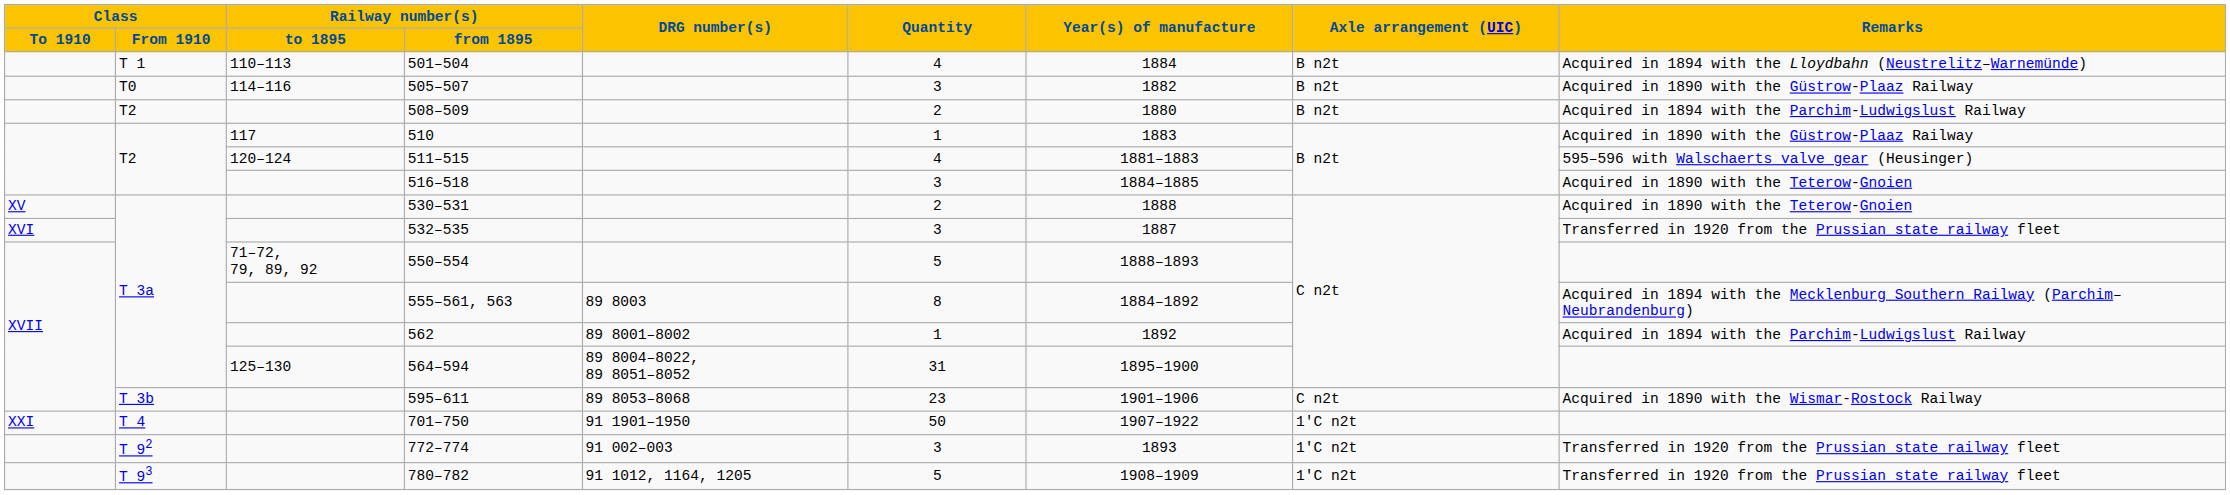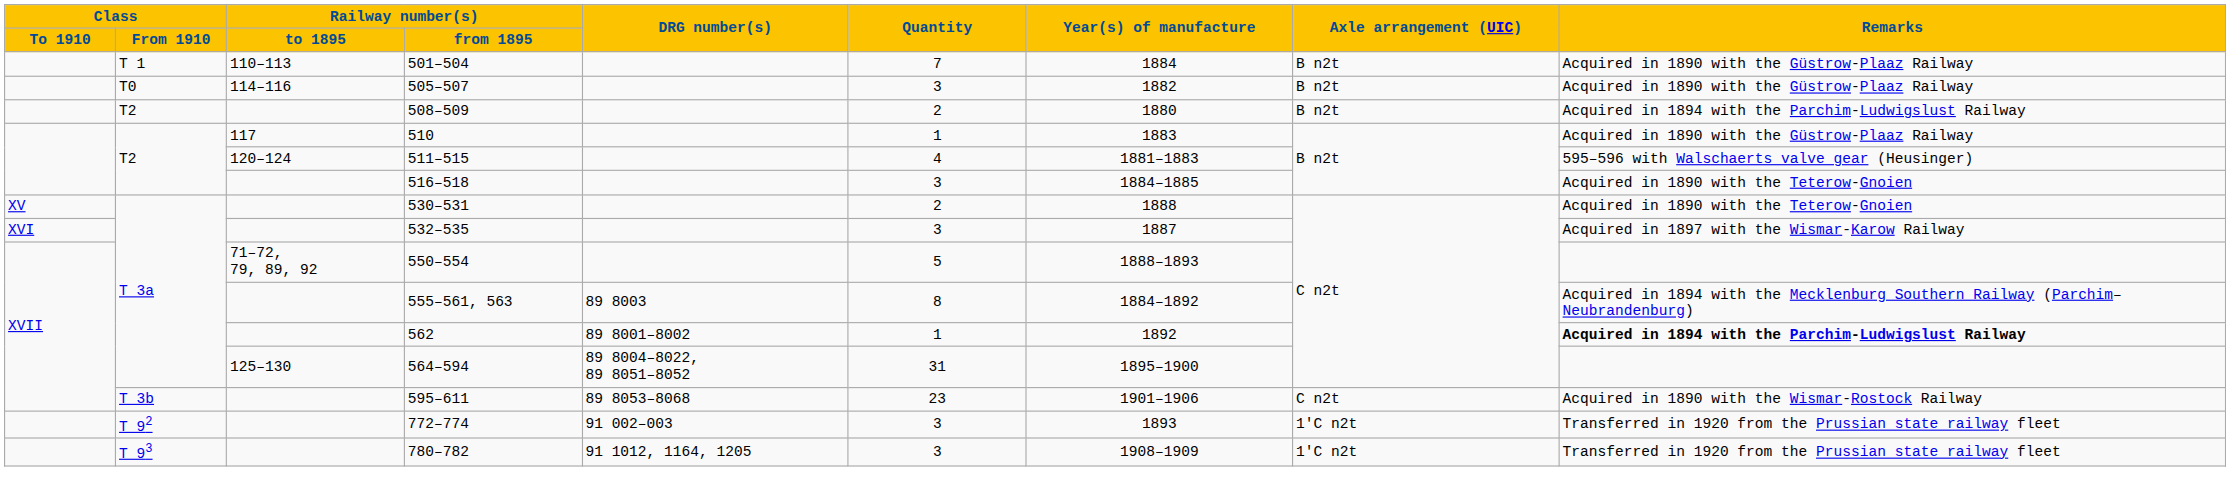 <table class="wikitable"  width="100%">
 <tr>
 <th colspan="2" style="color:#004a99; background:#fcc300" width="10%">Class</th>
 <th style="color:#004a99; background:#fcc300" width="16%" colspan="2">Railway number(s)</th>
 <th style="color:#004a99; background:#fcc300" width="12%" rowspan="2">DRG number(s)</th>
 <th style="color:#004a99; background:#fcc300" width="8%"  rowspan="2">Quantity</th>
 <th style="color:#004a99; background:#fcc300" width="12%" rowspan="2">Year(s) of manufacture</th>
 <th style="color:#004a99; background:#fcc300" width="12%" rowspan="2">Axle arrangement (<a href='#'>UIC</a>)</th>
 <th style="color:#004a99; background:#fcc300" width="30%" rowspan="2">Remarks</th>
 </tr>
 <tr>
 <th style="color:#004a99; background:#fcc300" width="5%">To 1910</th>
 <th style="color:#004a99; background:#fcc300" width="5%">From 1910</th>
 <th style="color:#004a99; background:#fcc300" width="8%">to 1895</th>
 <th style="color:#004a99; background:#fcc300" width="8%">from 1895</th>
 </tr>
 <tr>
 <td></td>
 <td>T 1</td>
 <td>110–113</td>
 <td>501–504</td>
 <td></td>
-<td align="center">4</td>
+<td align="center">7</td>
 <td align="center">1884</td>
 <td>B n2t</td>
-<td>Acquired in 1894 with the <em>Lloydbahn</em> (<a href='#'>Neustrelitz</a>–<a href='#'>Warnemünde</a>)</td>
+<td>Acquired in 1890 with the <a href='#'>Güstrow</a>-<a href='#'>Plaaz</a> Railway</td>
 </tr>
 <tr>
 <td></td>
 <td>T0</td>
 <td>114–116</td>
 <td>505–507</td>
 <td></td>
 <td align="center">3</td>
 <td align="center">1882</td>
 <td>B n2t</td>
 <td>Acquired in 1890 with the <a href='#'>Güstrow</a>-<a href='#'>Plaaz</a> Railway</td>
 </tr>
 <tr>
 <td></td>
 <td>T2</td>
 <td></td>
 <td>508–509</td>
 <td></td>
 <td align="center">2</td>
 <td align="center">1880</td>
 <td>B n2t</td>
 <td>Acquired in 1894 with the <a href='#'>Parchim</a>-<a href='#'>Ludwigslust</a> Railway</td>
 </tr>
 <tr>
 <td rowspan="3"></td>
 <td rowspan="3">T2</td>
 <td>117</td>
 <td>510</td>
 <td></td>
 <td align="center">1</td>
 <td align="center">1883</td>
 <td rowspan="3">B n2t</td>
 <td>Acquired in 1890 with the <a href='#'>Güstrow</a>-<a href='#'>Plaaz</a> Railway</td>
 </tr>
 <tr>
 <td>120–124</td>
 <td>511–515</td>
 <td></td>
 <td align="center">4</td>
 <td align="center">1881–1883</td>
 <td>595–596 with <a href='#'>Walschaerts valve gear</a> (Heusinger)</td>
 </tr>
 <tr>
 <td></td>
 <td>516–518</td>
 <td></td>
 <td align="center">3</td>
 <td align="center">1884–1885</td>
 <td>Acquired in 1890 with the <a href='#'>Teterow</a>-<a href='#'>Gnoien</a></td>
 </tr>
 <tr>
 <td><a href='#'>XV</a></td>
 <td rowspan="6"><a href='#'>T 3a</a></td>
 <td></td>
 <td>530–531</td>
 <td></td>
 <td align="center">2</td>
 <td align="center">1888</td>
 <td rowspan="6">C n2t</td>
 <td>Acquired in 1890 with the <a href='#'>Teterow</a>-<a href='#'>Gnoien</a></td>
 </tr>
 <tr>
 <td><a href='#'>XVI</a></td>
 <td></td>
 <td>532–535</td>
 <td></td>
 <td align="center">3</td>
 <td align="center">1887</td>
-<td>Transferred in 1920 from the <a href='#'>Prussian state railway</a> fleet</td>
+<td>Acquired in 1897 with the <a href='#'>Wismar</a>-<a href='#'>Karow</a> Railway</td>
 </tr>
 <tr>
 <td rowspan="5"><a href='#'>XVII</a></td>
 <td>71–72, <br>79, 89, 92</td>
 <td>550–554</td>
 <td></td>
 <td align="center">5</td>
 <td align="center">1888–1893</td>
 <td></td>
 </tr>
 <tr>
 <td></td>
 <td>555–561, 563</td>
 <td>89 8003</td>
 <td align="center">8</td>
 <td align="center">1884–1892</td>
 <td>Acquired in 1894 with the <a href='#'>Mecklenburg Southern Railway</a> (<a href='#'>Parchim</a>–<a href='#'>Neubrandenburg</a>)</td>
 </tr>
 <tr>
 <td></td>
 <td>562</td>
 <td>89 8001–8002</td>
 <td align="center">1</td>
 <td align="center">1892</td>
-<td>Acquired in 1894 with the <a href='#'>Parchim</a>-<a href='#'>Ludwigslust</a> Railway</td>
+<td><strong>Acquired in 1894 with the <a href='#'>Parchim</a>-<a href='#'>Ludwigslust</a> Railway</strong></td>
 </tr>
 <tr>
 <td>125–130</td>
 <td>564–594</td>
 <td>89 8004–8022, <br>89 8051–8052</td>
 <td align="center">31</td>
 <td align="center">1895–1900</td>
 <td></td>
 </tr>
 <tr>
 <td><a href='#'>T 3b</a></td>
 <td></td>
 <td>595–611</td>
 <td>89 8053–8068</td>
 <td align="center">23</td>
 <td align="center">1901–1906</td>
 <td>C n2t</td>
 <td>Acquired in 1890 with the <a href='#'>Wismar</a>-<a href='#'>Rostock</a> Railway</td>
 </tr>
 <tr>
-<td><a href='#'>XXI</a></td>
-<td><a href='#'>T 4</a></td>
-<td></td>
-<td>701–750</td>
-<td>91 1901–1950</td>
-<td align="center">50</td>
-<td align="center">1907–1922</td>
-<td>1′C n2t</td>
-<td></td>
-</tr>
-<tr>
 <td></td>
 <td><a href='#'>T 9<sup>2</sup></a></td>
 <td></td>
 <td>772–774</td>
 <td>91 002–003</td>
 <td align="center">3</td>
 <td align="center">1893</td>
 <td>1′C n2t</td>
 <td>Transferred in 1920 from the <a href='#'>Prussian state railway</a> fleet</td>
 </tr>
 <tr>
 <td></td>
 <td><a href='#'>T 9<sup>3</sup></a></td>
 <td></td>
 <td>780–782</td>
 <td>91 1012, 1164, 1205</td>
-<td align="center">5</td>
+<td align="center">3</td>
 <td align="center">1908–1909</td>
 <td>1′C n2t</td>
 <td>Transferred in 1920 from the <a href='#'>Prussian state railway</a> fleet</td>
 </tr>
 </table>
